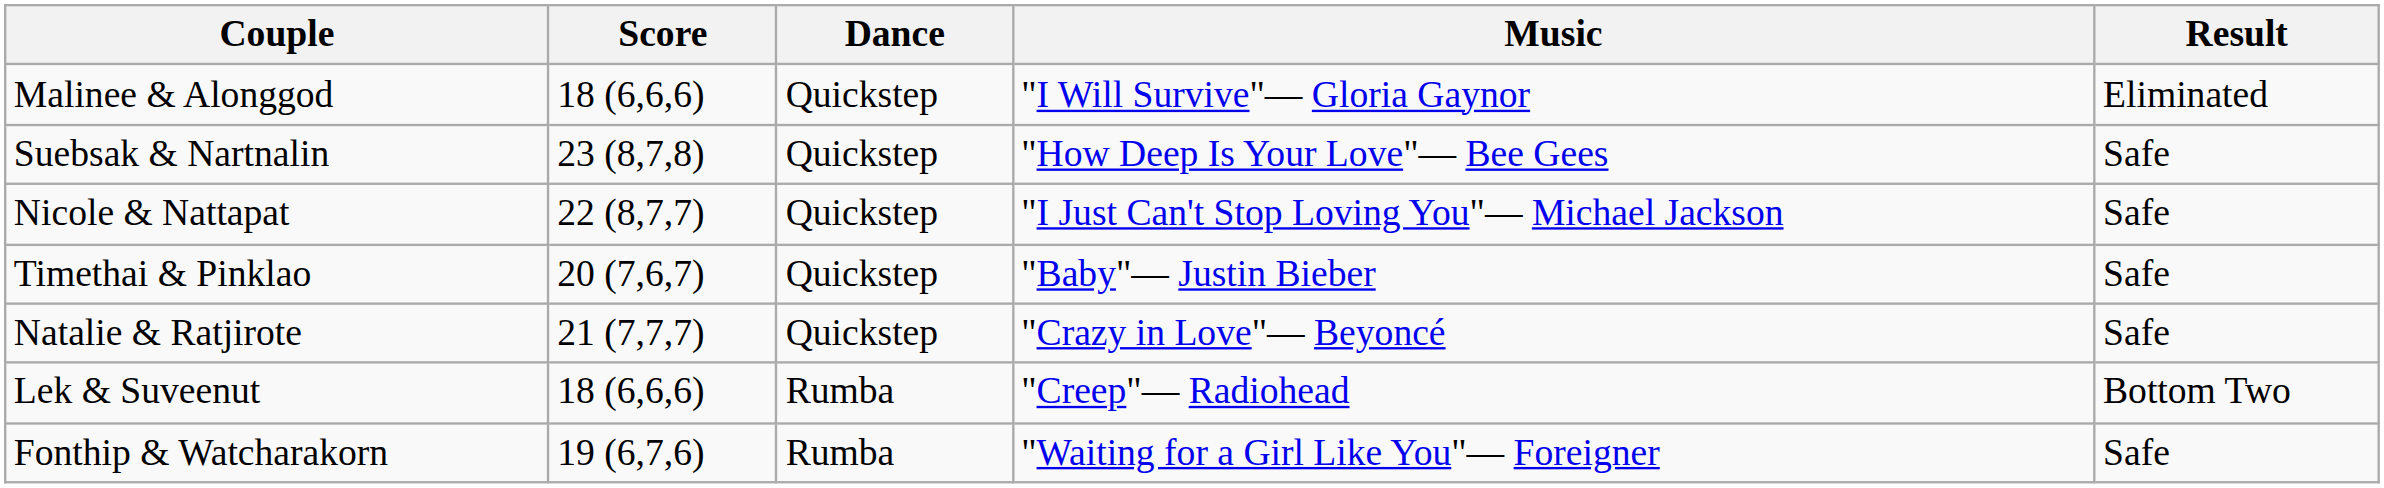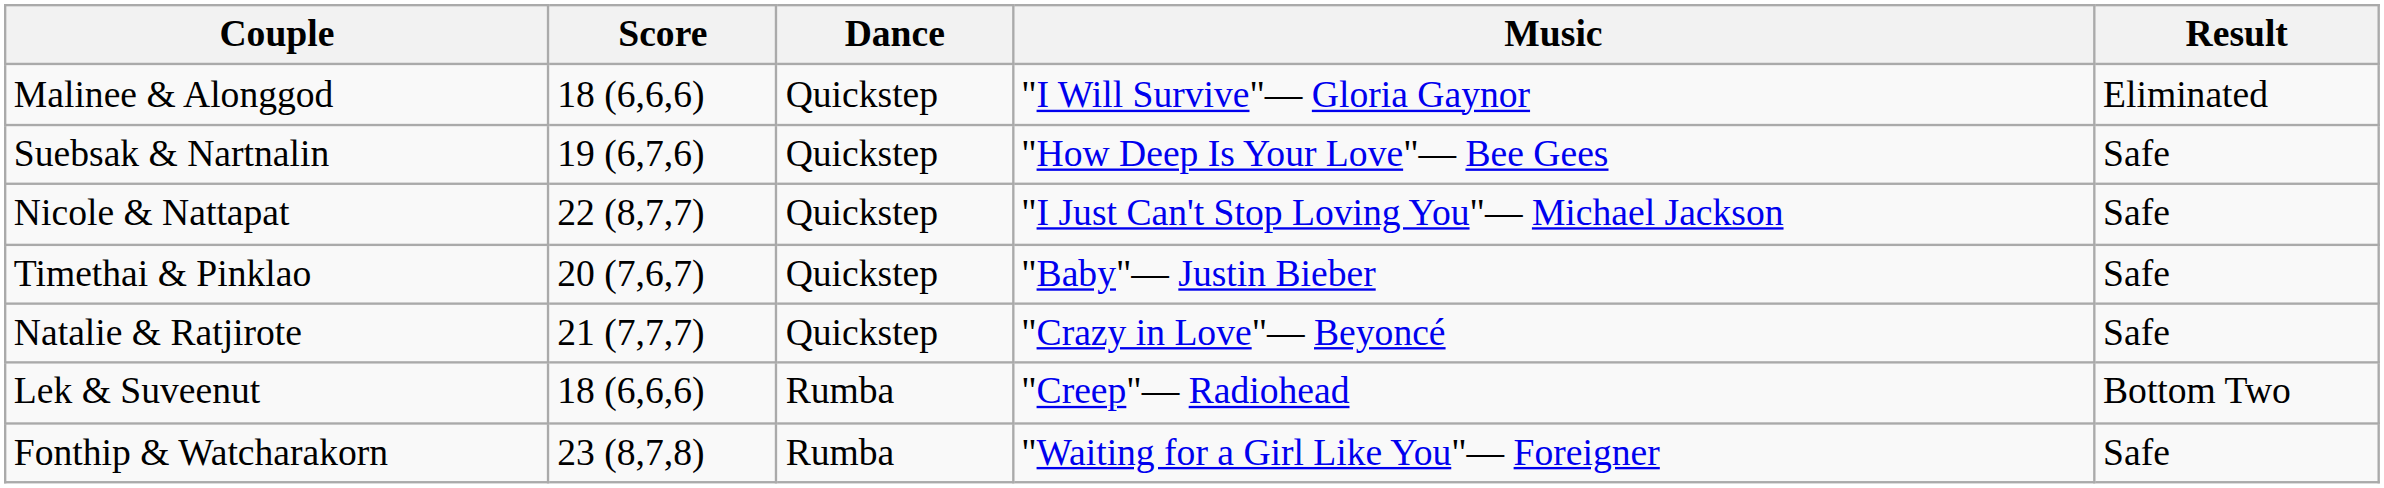 <table class="wikitable" style="width:80%;">
 <tr>
 <th>Couple</th>
 <th>Score</th>
 <th>Dance</th>
 <th>Music</th>
 <th>Result</th>
 </tr>
 <tr>
 <td>Malinee & Alonggod</td>
 <td>18 (6,6,6)</td>
 <td>Quickstep</td>
 <td>"<a href='#'>I Will Survive</a>"— <a href='#'>Gloria Gaynor</a></td>
 <td>Eliminated</td>
 </tr>
 <tr>
 <td>Suebsak & Nartnalin</td>
-<td>23 (8,7,8)</td>
+<td>19 (6,7,6)</td>
 <td>Quickstep</td>
 <td>"<a href='#'>How Deep Is Your Love</a>"— <a href='#'>Bee Gees</a></td>
 <td>Safe</td>
 </tr>
 <tr>
 <td>Nicole & Nattapat</td>
 <td>22 (8,7,7)</td>
 <td>Quickstep</td>
 <td>"<a href='#'>I Just Can't Stop Loving You</a>"— <a href='#'>Michael Jackson</a></td>
 <td>Safe</td>
 </tr>
 <tr>
 <td>Timethai & Pinklao</td>
 <td>20 (7,6,7)</td>
 <td>Quickstep</td>
 <td>"<a href='#'>Baby</a>"— <a href='#'>Justin Bieber</a></td>
 <td>Safe</td>
 </tr>
 <tr>
 <td>Natalie & Ratjirote</td>
 <td>21 (7,7,7)</td>
 <td>Quickstep</td>
 <td>"<a href='#'>Crazy in Love</a>"— <a href='#'>Beyoncé</a></td>
 <td>Safe</td>
 </tr>
 <tr>
 <td>Lek & Suveenut</td>
 <td>18 (6,6,6)</td>
 <td>Rumba</td>
 <td>"<a href='#'>Creep</a>"— <a href='#'>Radiohead</a></td>
 <td>Bottom Two</td>
 </tr>
 <tr>
 <td>Fonthip & Watcharakorn</td>
-<td>19 (6,7,6)</td>
+<td>23 (8,7,8)</td>
 <td>Rumba</td>
 <td>"<a href='#'>Waiting for a Girl Like You</a>"— <a href='#'>Foreigner</a></td>
 <td>Safe</td>
 </tr>
 </table>
